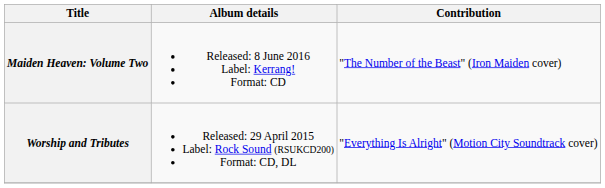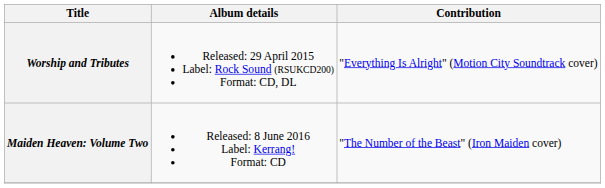 <table class="wikitable plainrowheaders" style="text-align:center;">
 <tr>
 <th scope="col">Title</th>
 <th scope="col">Album details</th>
 <th scope="col">Contribution</th>
 </tr>
 <tr>
+<th scope="row"><strong><em>Worship and Tributes</em></strong></th>
+<td><br><ul><li>Released: 29 April 2015</li><li>Label: <a href='#'>Rock Sound</a> <small>(RSUKCD200)</small></li><li>Format: CD, DL</li></ul></td>
+<td style="text-align:left">"<a href='#'>Everything Is Alright</a>" (<a href='#'>Motion City Soundtrack</a> cover)</td>
+</tr>
+<tr>
 <th scope="row"><strong><em>Maiden Heaven: Volume Two</em></strong></th>
 <td><br><ul><li>Released: 8 June 2016</li><li>Label: <a href='#'>Kerrang!</a></li><li>Format: CD</li></ul></td>
 <td style="text-align:left">"<a href='#'>The Number of the Beast</a>" (<a href='#'>Iron Maiden</a> cover)</td>
 </tr>
 <tr>
-<th scope="row"><strong><em>Worship and Tributes</em></strong></th>
-<td><br><ul><li>Released: 29 April 2015</li><li>Label: <a href='#'>Rock Sound</a> <small>(RSUKCD200)</small></li><li>Format: CD, DL</li></ul></td>
-<td style="text-align:left">"<a href='#'>Everything Is Alright</a>" (<a href='#'>Motion City Soundtrack</a> cover)</td>
-</tr>
-<tr>
 </tr>
 </table>
